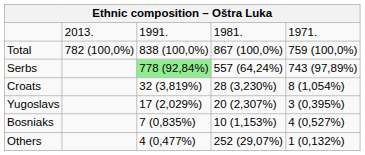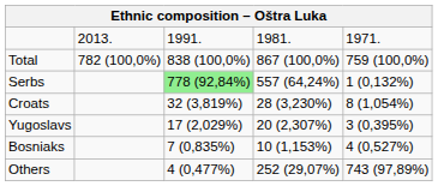 <table class="wikitable">
 <tr>
 <th colspan="8">Ethnic composition – Oštra Luka</th>
 </tr>
 <tr>
 <td></td>
 <td>2013.</td>
 <td>1991.</td>
 <td>1981.</td>
 <td>1971.</td>
 </tr>
 <tr>
 <td>Total</td>
 <td>782 (100,0%)</td>
 <td>838 (100,0%)</td>
 <td>867 (100,0%)</td>
 <td>759 (100,0%)</td>
 </tr>
 <tr>
 <td>Serbs</td>
 <td></td>
 <td style="background: lightgreen;">778 (92,84%)</td>
 <td>557 (64,24%)</td>
-<td>743 (97,89%)</td>
+<td>1 (0,132%)</td>
 </tr>
 <tr>
 <td>Croats</td>
 <td></td>
 <td>32 (3,819%)</td>
 <td>28 (3,230%)</td>
 <td>8 (1,054%)</td>
 </tr>
 <tr>
 <td>Yugoslavs</td>
 <td></td>
 <td>17 (2,029%)</td>
 <td>20 (2,307%)</td>
 <td>3 (0,395%)</td>
 </tr>
 <tr>
 <td>Bosniaks</td>
 <td></td>
 <td>7 (0,835%)</td>
 <td>10 (1,153%)</td>
 <td>4 (0,527%)</td>
 </tr>
 <tr>
 <td>Others</td>
 <td></td>
 <td>4 (0,477%)</td>
 <td>252 (29,07%)</td>
-<td>1 (0,132%)</td>
+<td>743 (97,89%)</td>
 </tr>
 </table>
